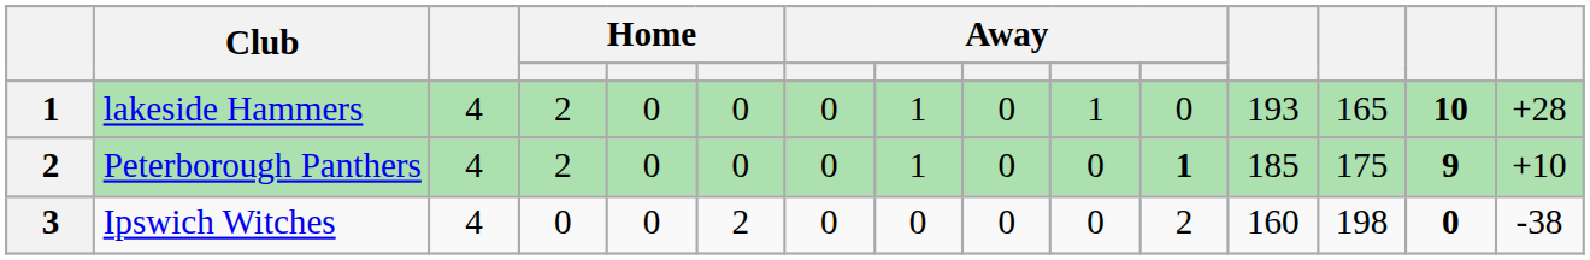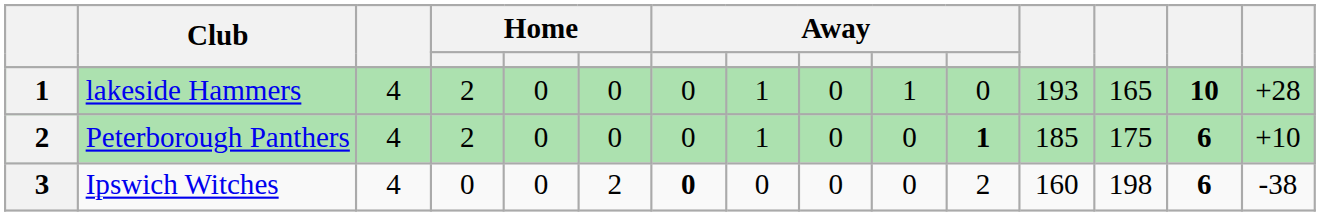 <table class="wikitable" style="text-align:center; font-size:85%">
 <tr>
 <th rowspan="2" style="width:28px;"></th>
 <th rowspan=2>Club</th>
 <th rowspan="2" style="width:28px;"></th>
 <th colspan=3>Home</th>
 <th colspan=5>Away</th>
 <th rowspan="2" style="width:28px;"></th>
 <th rowspan="2" style="width:28px;"></th>
 <th rowspan="2" style="width:28px;"></th>
 <th rowspan="2" style="width:28px;"></th>
 </tr>
 <tr>
 <th width=28></th>
 <th width=28></th>
 <th width=28></th>
 <th width=28></th>
 <th width=28></th>
 <th width=28></th>
 <th width=28></th>
 <th width=28></th>
 </tr>
 <tr style="background:#ACE1AF">
 <th>1</th>
 <td align=left><a href='#'>lakeside Hammers</a></td>
 <td>4</td>
 <td>2</td>
 <td>0</td>
 <td>0</td>
 <td>0</td>
 <td>1</td>
 <td>0</td>
 <td>1</td>
 <td>0</td>
 <td>193</td>
 <td>165</td>
 <td><strong>10</strong></td>
 <td>+28</td>
 </tr>
 <tr style="background:#ACE1AF">
 <th>2</th>
 <td align=left><a href='#'>Peterborough Panthers</a></td>
 <td>4</td>
 <td>2</td>
 <td>0</td>
 <td>0</td>
 <td>0</td>
 <td>1</td>
 <td>0</td>
 <td>0</td>
 <td><strong>1</strong></td>
 <td>185</td>
 <td>175</td>
-<td><strong>9</strong></td>
+<td><strong>6</strong></td>
 <td>+10</td>
 </tr>
 <tr>
 <th>3</th>
 <td align=left><a href='#'>Ipswich Witches</a></td>
 <td>4</td>
 <td>0</td>
 <td>0</td>
 <td>2</td>
-<td>0</td>
+<td><strong>0</strong></td>
 <td>0</td>
 <td>0</td>
 <td>0</td>
 <td>2</td>
 <td>160</td>
 <td>198</td>
-<td><strong>0</strong></td>
+<td><strong>6</strong></td>
 <td>-38</td>
 </tr>
 </table>
